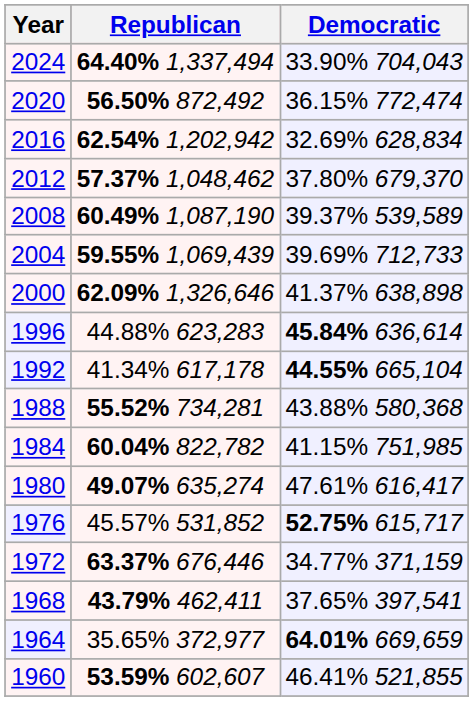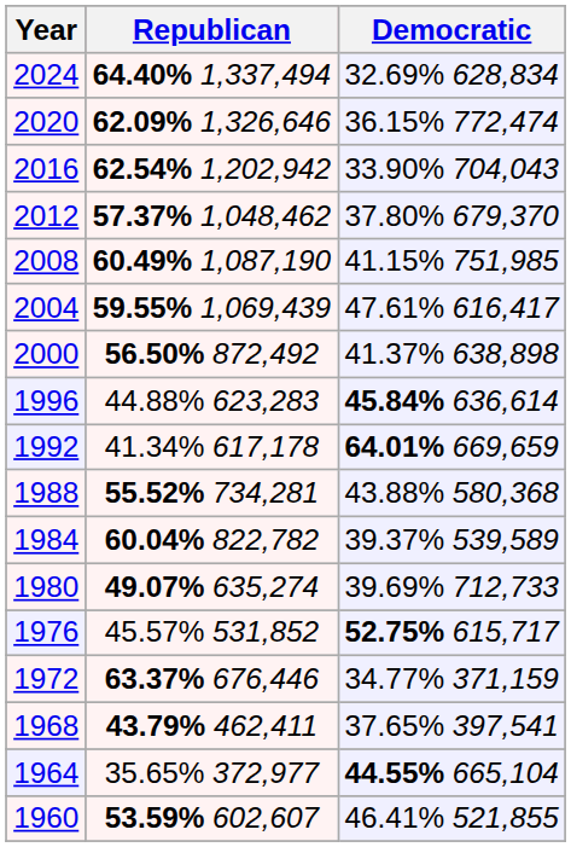 <table class="wikitable sortable" style="float:right; margin:2em; font-size:90%;">
 <tr style="background:lightpink;">
 <th>Year</th>
 <th><a href='#'>Republican</a></th>
 <th><a href='#'>Democratic</a></th>
 </tr>
 <tr>
 <td style="text-align:center; background:#fff3f3;"><a href='#'>2024</a></td>
 <td style="text-align:center; background:#fff3f3;"><strong>64.40%</strong> <em>1,337,494</em></td>
-<td style="text-align:center; background:#f0f0ff;">33.90% <em>704,043</em></td>
+<td style="text-align:center; background:#f0f0ff;">32.69% <em>628,834</em></td>
 </tr>
 <tr>
 <td style="text-align:center; background:#fff3f3;"><a href='#'>2020</a></td>
-<td style="text-align:center; background:#fff3f3;"><strong>56.50%</strong> <em>872,492</em></td>
+<td style="text-align:center; background:#fff3f3;"><strong>62.09%</strong> <em>1,326,646 </em></td>
 <td style="text-align:center; background:#f0f0ff;">36.15% <em>772,474</em></td>
 </tr>
 <tr>
 <td style="text-align:center; background:#fff3f3;"><a href='#'>2016</a></td>
 <td style="text-align:center; background:#fff3f3;"><strong>62.54%</strong> <em>1,202,942</em></td>
-<td style="text-align:center; background:#f0f0ff;">32.69% <em>628,834</em></td>
+<td style="text-align:center; background:#f0f0ff;">33.90% <em>704,043</em></td>
 </tr>
 <tr>
 <td style="text-align:center; background:#fff3f3;"><a href='#'>2012</a></td>
 <td style="text-align:center; background:#fff3f3;"><strong>57.37%</strong> <em>1,048,462</em></td>
 <td style="text-align:center; background:#f0f0ff;">37.80% <em>679,370</em></td>
 </tr>
 <tr>
 <td style="text-align:center; background:#fff3f3;"><a href='#'>2008</a></td>
 <td style="text-align:center; background:#fff3f3;"><strong>60.49%</strong> <em>1,087,190</em></td>
-<td style="text-align:center; background:#f0f0ff;">39.37% <em>539,589</em></td>
+<td style="text-align:center; background:#f0f0ff;">41.15% <em>751,985</em></td>
 </tr>
 <tr>
 <td style="text-align:center; background:#fff3f3;"><a href='#'>2004</a></td>
 <td style="text-align:center; background:#fff3f3;"><strong>59.55%</strong> <em>1,069,439</em></td>
-<td style="text-align:center; background:#f0f0ff;">39.69% <em>712,733</em></td>
+<td style="text-align:center; background:#f0f0ff;">47.61% <em>616,417</em></td>
 </tr>
 <tr>
 <td style="text-align:center; background:#fff3f3;"><a href='#'>2000</a></td>
-<td style="text-align:center; background:#fff3f3;"><strong>62.09%</strong> <em>1,326,646 </em></td>
+<td style="text-align:center; background:#fff3f3;"><strong>56.50%</strong> <em>872,492</em></td>
 <td style="text-align:center; background:#f0f0ff;">41.37% <em>638,898</em></td>
 </tr>
 <tr>
 <td style="text-align:center; background:#f0f0ff;"><a href='#'>1996</a></td>
 <td style="text-align:center; background:#fff3f3;">44.88% <em>623,283</em></td>
 <td style="text-align:center; background:#f0f0ff;"><strong>45.84%</strong> <em>636,614</em></td>
 </tr>
 <tr>
 <td style="text-align:center; background:#f0f0ff;"><a href='#'>1992</a></td>
 <td style="text-align:center; background:#fff3f3;">41.34% <em>617,178</em></td>
-<td style="text-align:center; background:#f0f0ff;"><strong>44.55%</strong> <em>665,104</em></td>
+<td style="text-align:center; background:#f0f0ff;"><strong>64.01%</strong> <em>669,659</em></td>
 </tr>
 <tr>
 <td style="text-align:center; background:#fff3f3;"><a href='#'>1988</a></td>
 <td style="text-align:center; background:#fff3f3;"><strong>55.52%</strong> <em>734,281</em></td>
 <td style="text-align:center; background:#f0f0ff;">43.88% <em>580,368</em></td>
 </tr>
 <tr>
 <td style="text-align:center; background:#fff3f3;"><a href='#'>1984</a></td>
 <td style="text-align:center; background:#fff3f3;"><strong>60.04%</strong> <em>822,782</em></td>
-<td style="text-align:center; background:#f0f0ff;">41.15% <em>751,985</em></td>
+<td style="text-align:center; background:#f0f0ff;">39.37% <em>539,589</em></td>
 </tr>
 <tr>
 <td style="text-align:center; background:#fff3f3;"><a href='#'>1980</a></td>
 <td style="text-align:center; background:#fff3f3;"><strong>49.07%</strong> <em>635,274</em></td>
-<td style="text-align:center; background:#f0f0ff;">47.61% <em>616,417</em></td>
+<td style="text-align:center; background:#f0f0ff;">39.69% <em>712,733</em></td>
 </tr>
 <tr>
 <td style="text-align:center; background:#f0f0ff;"><a href='#'>1976</a></td>
 <td style="text-align:center; background:#fff3f3;">45.57% <em>531,852</em></td>
 <td style="text-align:center; background:#f0f0ff;"><strong>52.75%</strong> <em>615,717</em></td>
 </tr>
 <tr>
 <td style="text-align:center; background:#fff3f3;"><a href='#'>1972</a></td>
 <td style="text-align:center; background:#fff3f3;"><strong>63.37%</strong> <em>676,446</em></td>
 <td style="text-align:center; background:#f0f0ff;">34.77% <em>371,159</em></td>
 </tr>
 <tr>
 <td style="text-align:center; background:#fff3f3;"><a href='#'>1968</a></td>
 <td style="text-align:center; background:#fff3f3;"><strong>43.79%</strong> <em>462,411</em></td>
 <td style="text-align:center; background:#f0f0ff;">37.65% <em>397,541</em></td>
 </tr>
 <tr>
 <td style="text-align:center; background:#f0f0ff;"><a href='#'>1964</a></td>
 <td style="text-align:center; background:#fff3f3;">35.65% <em>372,977</em></td>
-<td style="text-align:center; background:#f0f0ff;"><strong>64.01%</strong> <em>669,659</em></td>
+<td style="text-align:center; background:#f0f0ff;"><strong>44.55%</strong> <em>665,104</em></td>
 </tr>
 <tr>
 <td style="text-align:center; background:#fff3f3;"><a href='#'>1960</a></td>
 <td style="text-align:center; background:#fff3f3;"><strong>53.59%</strong> <em>602,607</em></td>
 <td style="text-align:center; background:#f0f0ff;">46.41% <em>521,855</em></td>
 </tr>
 </table>
